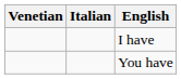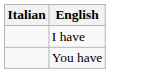 <table class=wikitable>
 <tr>
-<th>Venetian</th>
 <th>Italian</th>
 <th>English</th>
 </tr>
 <tr>
 <td></td>
-<td></td>
 <td>I have</td>
 </tr>
 <tr>
 <td></td>
-<td></td>
 <td>You have</td>
 </tr>
 </table>
